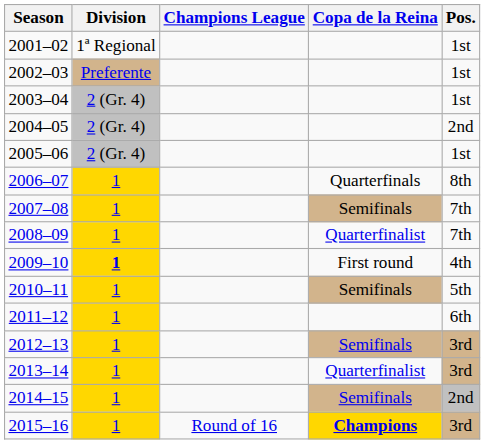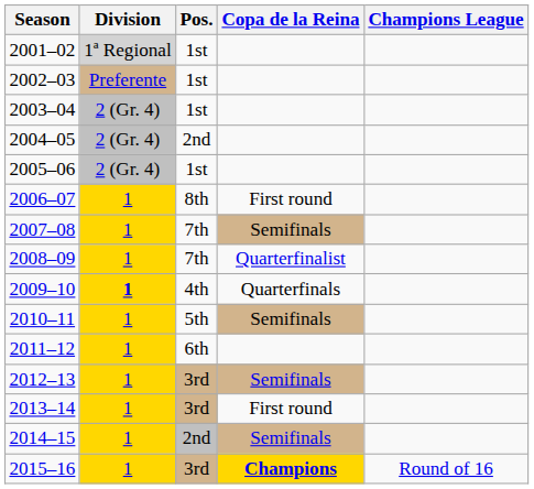 <table class="wikitable" style="text-align:center">
 <tr style="background:#f0f6fa;">
 <th>Season</th>
 <th>Division</th>
+<th>Pos.</th>
+<th><a href='#'>Copa de la Reina</a></th>
 <th><a href='#'>Champions League</a></th>
-<th><a href='#'>Copa de la Reina</a></th>
-<th>Pos.</th>
 </tr>
 <tr>
 <td>2001–02</td>
-<td>1ª Regional</td>
+<td style="background: lightgrey;">1ª Regional</td>
+<td>1st</td>
 <td></td>
 <td></td>
-<td>1st</td>
 </tr>
 <tr>
 <td>2002–03</td>
 <td bgcolor=#D2B48C><a href='#'>Preferente</a></td>
+<td>1st</td>
 <td></td>
 <td></td>
-<td>1st</td>
 </tr>
 <tr>
 <td>2003–04</td>
 <td bgcolor=silver><a href='#'>2</a> (Gr. 4)</td>
+<td>1st</td>
 <td></td>
 <td></td>
-<td>1st</td>
 </tr>
 <tr>
 <td>2004–05</td>
 <td bgcolor=silver><a href='#'>2</a> (Gr. 4)</td>
+<td>2nd</td>
 <td></td>
 <td></td>
-<td>2nd</td>
 </tr>
 <tr>
 <td>2005–06</td>
 <td bgcolor=silver><a href='#'>2</a> (Gr. 4)</td>
+<td>1st</td>
 <td></td>
 <td></td>
-<td>1st</td>
 </tr>
 <tr>
 <td><a href='#'>2006–07</a></td>
 <td bgcolor=gold><a href='#'>1</a></td>
+<td>8th</td>
+<td>First round</td>
 <td></td>
-<td>Quarterfinals</td>
-<td>8th</td>
 </tr>
 <tr>
 <td><a href='#'>2007–08</a></td>
 <td bgcolor=gold><a href='#'>1</a></td>
+<td>7th</td>
+<td bgcolor=#D2B48C>Semifinals</td>
 <td></td>
-<td bgcolor=#D2B48C>Semifinals</td>
-<td>7th</td>
 </tr>
 <tr>
 <td><a href='#'>2008–09</a></td>
 <td bgcolor=gold><a href='#'>1</a></td>
+<td>7th</td>
+<td><a href='#'>Quarterfinalist</a></td>
 <td></td>
-<td><a href='#'>Quarterfinalist</a></td>
-<td>7th</td>
 </tr>
 <tr>
 <td><a href='#'>2009–10</a></td>
 <td bgcolor=gold><strong><a href='#'>1</a></strong></td>
+<td>4th</td>
+<td>Quarterfinals</td>
 <td></td>
-<td>First round</td>
-<td>4th</td>
 </tr>
 <tr>
 <td><a href='#'>2010–11</a></td>
 <td bgcolor=gold><a href='#'>1</a></td>
+<td>5th</td>
+<td bgcolor=#D2B48C>Semifinals</td>
 <td></td>
-<td bgcolor=#D2B48C>Semifinals</td>
-<td>5th</td>
 </tr>
 <tr>
 <td><a href='#'>2011–12</a></td>
 <td bgcolor=gold><a href='#'>1</a></td>
+<td>6th</td>
 <td></td>
 <td></td>
-<td>6th</td>
 </tr>
 <tr>
 <td><a href='#'>2012–13</a></td>
 <td bgcolor=gold><a href='#'>1</a></td>
+<td bgcolor=#D2B48C>3rd</td>
+<td bgcolor=#D2B48C><a href='#'>Semifinals</a></td>
 <td></td>
-<td bgcolor=#D2B48C><a href='#'>Semifinals</a></td>
-<td bgcolor=#D2B48C>3rd</td>
 </tr>
 <tr>
 <td><a href='#'>2013–14</a></td>
 <td bgcolor=gold><a href='#'>1</a></td>
+<td bgcolor=#D2B48C>3rd</td>
+<td>First round</td>
 <td></td>
-<td><a href='#'>Quarterfinalist</a></td>
-<td bgcolor=#D2B48C>3rd</td>
 </tr>
 <tr>
 <td><a href='#'>2014–15</a></td>
 <td bgcolor=gold><a href='#'>1</a></td>
+<td bgcolor=silver>2nd</td>
+<td bgcolor=#D2B48C><a href='#'>Semifinals</a></td>
 <td></td>
-<td bgcolor=#D2B48C><a href='#'>Semifinals</a></td>
-<td bgcolor=silver>2nd</td>
 </tr>
 <tr>
 <td><a href='#'>2015–16</a></td>
 <td bgcolor=gold><a href='#'>1</a></td>
+<td bgcolor=#D2B48C>3rd</td>
+<td bgcolor=gold><a href='#'><strong>Champions</strong></a></td>
 <td><a href='#'>Round of 16</a></td>
-<td bgcolor=gold><a href='#'><strong>Champions</strong></a></td>
-<td bgcolor=#D2B48C>3rd</td>
 </tr>
 </table>
